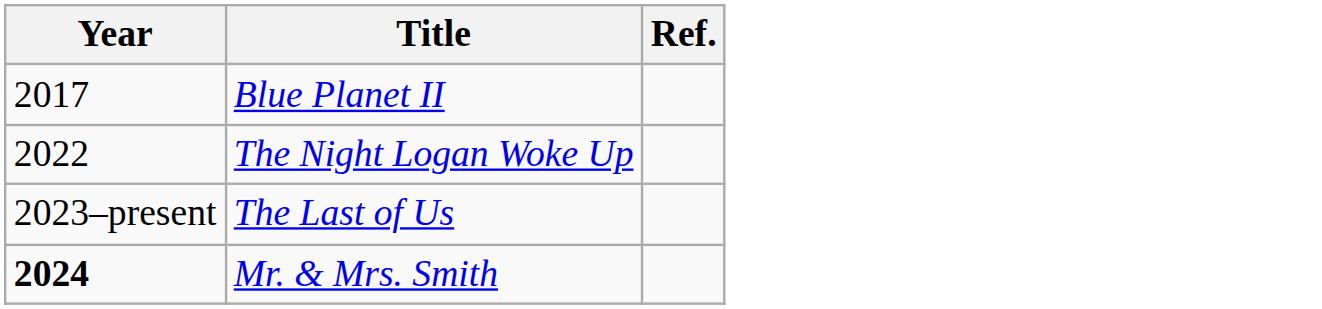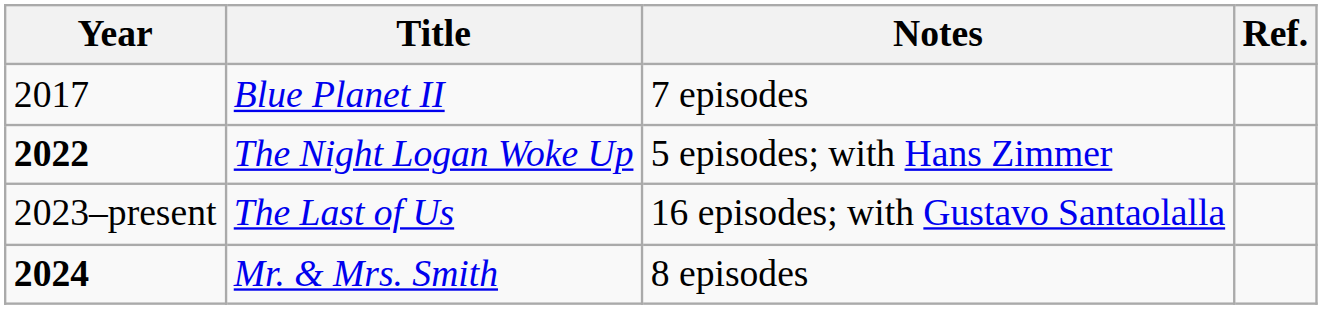 <table class="wikitable">
 <tr>
 <th>Year</th>
 <th>Title</th>
+<th>Notes</th>
 <th>Ref.</th>
 </tr>
 <tr>
 <td>2017</td>
 <td><em><a href='#'>Blue Planet II</a></em></td>
+<td>7 episodes</td>
 <td></td>
 </tr>
 <tr>
-<td>2022</td>
+<td><strong>2022</strong></td>
 <td><em><a href='#'>The Night Logan Woke Up</a></em></td>
+<td>5 episodes; with <a href='#'>Hans Zimmer</a></td>
 <td style="text-align: center;"></td>
 </tr>
 <tr>
 <td>2023–present</td>
 <td><em><a href='#'>The Last of Us</a></em></td>
+<td>16 episodes; with <a href='#'>Gustavo Santaolalla</a></td>
 <td style="text-align: center;"></td>
 </tr>
 <tr>
 <td><strong>2024</strong></td>
 <td><em><a href='#'>Mr. & Mrs. Smith</a></em></td>
+<td>8 episodes</td>
 <td style="text-align: center;"></td>
 </tr>
 </table>
